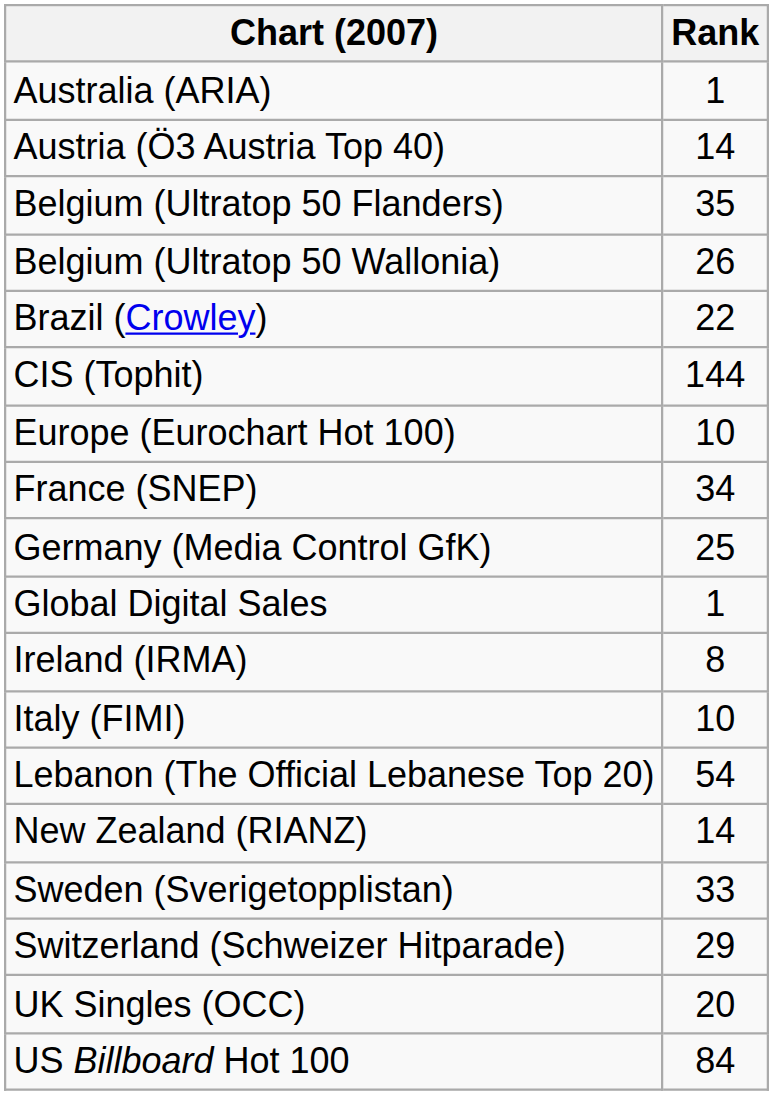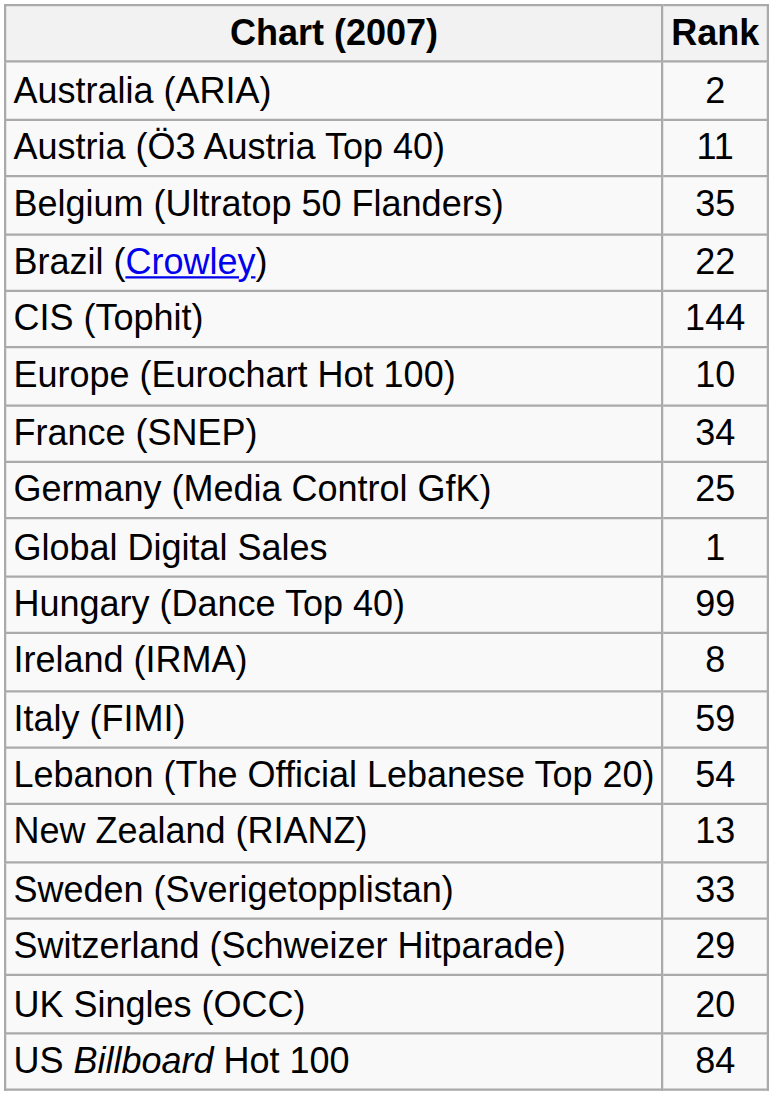 <table class="wikitable sortable">
 <tr>
 <th>Chart (2007)</th>
 <th>Rank</th>
 </tr>
 <tr>
 <td>Australia (ARIA)</td>
-<td style="text-align:center;">1</td>
+<td style="text-align:center;">2</td>
 </tr>
 <tr>
 <td>Austria (Ö3 Austria Top 40)</td>
-<td style="text-align:center;">14</td>
+<td style="text-align:center;">11</td>
 </tr>
 <tr>
 <td>Belgium (Ultratop 50 Flanders)</td>
 <td style="text-align:center;">35</td>
-</tr>
-<tr>
-<td>Belgium (Ultratop 50 Wallonia)</td>
-<td style="text-align:center;">26</td>
 </tr>
 <tr>
 <td>Brazil (<a href='#'>Crowley</a>)</td>
 <td style="text-align:center;">22</td>
 </tr>
 <tr>
 <td>CIS (Tophit)</td>
 <td style="text-align:center;">144</td>
 </tr>
 <tr>
 <td>Europe (Eurochart Hot 100)</td>
 <td style="text-align:center;">10</td>
 </tr>
 <tr>
 <td>France (SNEP)</td>
 <td style="text-align:center;">34</td>
 </tr>
 <tr>
 <td>Germany (Media Control GfK)</td>
 <td style="text-align:center;">25</td>
 </tr>
 <tr>
 <td>Global Digital Sales</td>
 <td style="text-align:center;">1</td>
 </tr>
 <tr>
+<td>Hungary (Dance Top 40)</td>
+<td style="text-align:center;">99</td>
+</tr>
+<tr>
 <td>Ireland (IRMA)</td>
 <td style="text-align:center;">8</td>
 </tr>
 <tr>
 <td>Italy (FIMI)</td>
-<td style="text-align:center;">10</td>
+<td style="text-align:center;">59</td>
 </tr>
 <tr>
 <td>Lebanon (The Official Lebanese Top 20)</td>
 <td style="text-align:center;">54</td>
 </tr>
 <tr>
 <td>New Zealand (RIANZ)</td>
-<td style="text-align:center;">14</td>
+<td style="text-align:center;">13</td>
 </tr>
 <tr>
 <td>Sweden (Sverigetopplistan)</td>
 <td style="text-align:center;">33</td>
 </tr>
 <tr>
 <td>Switzerland (Schweizer Hitparade)</td>
 <td style="text-align:center;">29</td>
 </tr>
 <tr>
 <td>UK Singles (OCC)</td>
 <td style="text-align:center;">20</td>
 </tr>
 <tr>
 <td>US <em>Billboard</em> Hot 100</td>
 <td style="text-align:center;">84</td>
 </tr>
 </table>
